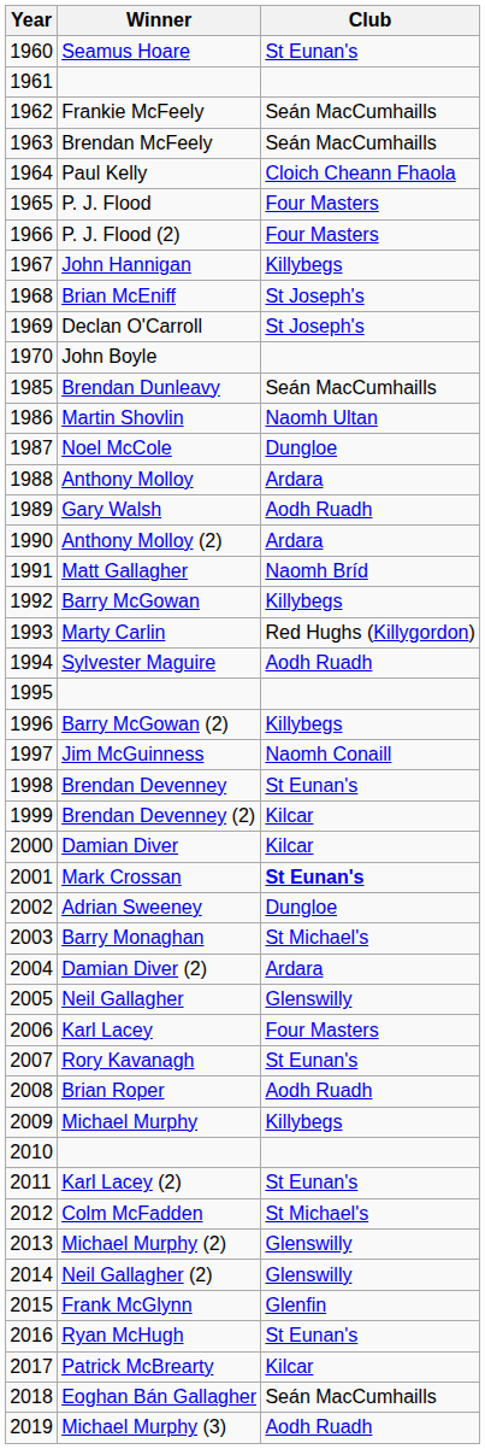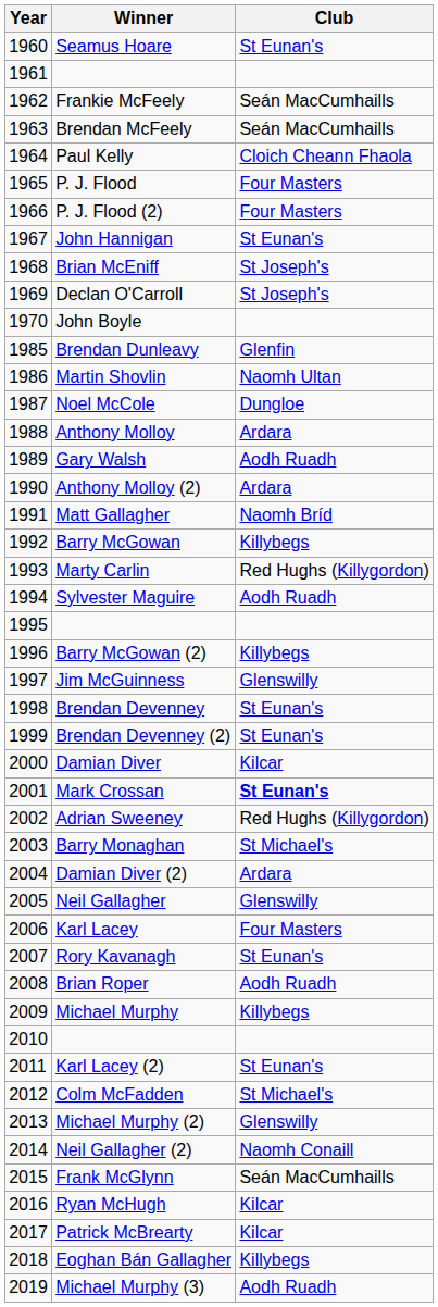 <table class="wikitable">
 <tr>
 <th bgcolor="#e5e5e5">Year</th>
 <th bgcolor="#e5e5e5">Winner</th>
 <th bgcolor="#e5e5e5">Club</th>
 </tr>
 <tr>
 <td>1960</td>
 <td><a href='#'>Seamus Hoare</a></td>
 <td><a href='#'>St Eunan's</a></td>
 </tr>
 <tr>
 <td>1961</td>
 <td></td>
 <td></td>
 </tr>
 <tr>
 <td>1962</td>
 <td>Frankie McFeely</td>
 <td>Seán MacCumhaills</td>
 </tr>
 <tr>
 <td>1963</td>
 <td>Brendan McFeely</td>
 <td>Seán MacCumhaills</td>
 </tr>
 <tr>
 <td>1964</td>
 <td>Paul Kelly</td>
 <td><a href='#'>Cloich Cheann Fhaola</a></td>
 </tr>
 <tr>
 <td>1965</td>
 <td>P. J. Flood</td>
 <td><a href='#'>Four Masters</a></td>
 </tr>
 <tr>
 <td>1966</td>
 <td>P. J. Flood (2)</td>
 <td><a href='#'>Four Masters</a></td>
 </tr>
 <tr>
 <td>1967</td>
 <td><a href='#'>John Hannigan</a></td>
-<td><a href='#'>Killybegs</a></td>
+<td><a href='#'>St Eunan's</a></td>
 </tr>
 <tr>
 <td>1968</td>
 <td><a href='#'>Brian McEniff</a></td>
 <td><a href='#'>St Joseph's</a></td>
 </tr>
 <tr>
 <td>1969</td>
 <td>Declan O'Carroll</td>
 <td><a href='#'>St Joseph's</a></td>
 </tr>
 <tr>
 <td>1970</td>
 <td>John Boyle</td>
 <td></td>
 </tr>
 <tr>
 <td>1985</td>
 <td><a href='#'>Brendan Dunleavy</a></td>
-<td>Seán MacCumhaills</td>
+<td><a href='#'>Glenfin</a></td>
 </tr>
 <tr>
 <td>1986</td>
 <td><a href='#'>Martin Shovlin</a></td>
 <td><a href='#'>Naomh Ultan</a></td>
 </tr>
 <tr>
 <td>1987</td>
 <td><a href='#'>Noel McCole</a></td>
 <td><a href='#'>Dungloe</a></td>
 </tr>
 <tr>
 <td>1988</td>
 <td><a href='#'>Anthony Molloy</a></td>
 <td><a href='#'>Ardara</a></td>
 </tr>
 <tr>
 <td>1989</td>
 <td><a href='#'>Gary Walsh</a></td>
 <td><a href='#'>Aodh Ruadh</a></td>
 </tr>
 <tr>
 <td>1990</td>
 <td><a href='#'>Anthony Molloy</a> (2)</td>
 <td><a href='#'>Ardara</a></td>
 </tr>
 <tr>
 <td>1991</td>
 <td><a href='#'>Matt Gallagher</a></td>
 <td><a href='#'>Naomh Bríd</a></td>
 </tr>
 <tr>
 <td>1992</td>
 <td><a href='#'>Barry McGowan</a></td>
 <td><a href='#'>Killybegs</a></td>
 </tr>
 <tr>
 <td>1993</td>
 <td><a href='#'>Marty Carlin</a></td>
 <td>Red Hughs (<a href='#'>Killygordon</a>)</td>
 </tr>
 <tr>
 <td>1994</td>
 <td><a href='#'>Sylvester Maguire</a></td>
 <td><a href='#'>Aodh Ruadh</a></td>
 </tr>
 <tr>
 <td>1995</td>
 <td></td>
 <td></td>
 </tr>
 <tr>
 <td>1996</td>
 <td><a href='#'>Barry McGowan</a> (2)</td>
 <td><a href='#'>Killybegs</a></td>
 </tr>
 <tr>
 <td>1997</td>
 <td><a href='#'>Jim McGuinness</a></td>
-<td><a href='#'>Naomh Conaill</a></td>
+<td><a href='#'>Glenswilly</a></td>
 </tr>
 <tr>
 <td>1998</td>
 <td><a href='#'>Brendan Devenney</a></td>
 <td><a href='#'>St Eunan's</a></td>
 </tr>
 <tr>
 <td>1999</td>
 <td><a href='#'>Brendan Devenney</a> (2)</td>
-<td><a href='#'>Kilcar</a></td>
+<td><a href='#'>St Eunan's</a></td>
 </tr>
 <tr>
 <td>2000</td>
 <td><a href='#'>Damian Diver</a></td>
 <td><a href='#'>Kilcar</a></td>
 </tr>
 <tr>
 <td>2001</td>
 <td><a href='#'>Mark Crossan</a></td>
 <td><strong><a href='#'>St Eunan's</a></strong></td>
 </tr>
 <tr>
 <td>2002</td>
 <td><a href='#'>Adrian Sweeney</a></td>
-<td><a href='#'>Dungloe</a></td>
+<td>Red Hughs (<a href='#'>Killygordon</a>)</td>
 </tr>
 <tr>
 <td>2003</td>
 <td><a href='#'>Barry Monaghan</a></td>
 <td><a href='#'>St Michael's</a></td>
 </tr>
 <tr>
 <td>2004</td>
 <td><a href='#'>Damian Diver</a> (2)</td>
 <td><a href='#'>Ardara</a></td>
 </tr>
 <tr>
 <td>2005</td>
 <td><a href='#'>Neil Gallagher</a></td>
 <td><a href='#'>Glenswilly</a></td>
 </tr>
 <tr>
 <td>2006</td>
 <td><a href='#'>Karl Lacey</a></td>
 <td><a href='#'>Four Masters</a></td>
 </tr>
 <tr>
 <td>2007</td>
 <td><a href='#'>Rory Kavanagh</a></td>
 <td><a href='#'>St Eunan's</a></td>
 </tr>
 <tr>
 <td>2008</td>
 <td><a href='#'>Brian Roper</a></td>
 <td><a href='#'>Aodh Ruadh</a></td>
 </tr>
 <tr>
 <td>2009</td>
 <td><a href='#'>Michael Murphy</a></td>
 <td><a href='#'>Killybegs</a></td>
 </tr>
 <tr>
 <td>2010</td>
 <td></td>
 <td></td>
 </tr>
 <tr>
 <td>2011</td>
 <td><a href='#'>Karl Lacey</a> (2)</td>
 <td><a href='#'>St Eunan's</a></td>
 </tr>
 <tr>
 <td>2012</td>
 <td><a href='#'>Colm McFadden</a></td>
 <td><a href='#'>St Michael's</a></td>
 </tr>
 <tr>
 <td>2013</td>
 <td><a href='#'>Michael Murphy</a> (2)</td>
 <td><a href='#'>Glenswilly</a></td>
 </tr>
 <tr>
 <td>2014</td>
 <td><a href='#'>Neil Gallagher</a> (2)</td>
-<td><a href='#'>Glenswilly</a></td>
+<td><a href='#'>Naomh Conaill</a></td>
 </tr>
 <tr>
 <td>2015</td>
 <td><a href='#'>Frank McGlynn</a></td>
-<td><a href='#'>Glenfin</a></td>
+<td>Seán MacCumhaills</td>
 </tr>
 <tr>
 <td>2016</td>
 <td><a href='#'>Ryan McHugh</a></td>
-<td><a href='#'>St Eunan's</a></td>
+<td><a href='#'>Kilcar</a></td>
 </tr>
 <tr>
 <td>2017</td>
 <td><a href='#'>Patrick McBrearty</a></td>
 <td><a href='#'>Kilcar</a></td>
 </tr>
 <tr>
 <td>2018</td>
 <td><a href='#'>Eoghan Bán Gallagher</a></td>
-<td>Seán MacCumhaills</td>
+<td><a href='#'>Killybegs</a></td>
 </tr>
 <tr>
 <td>2019</td>
 <td><a href='#'>Michael Murphy</a> (3)</td>
 <td><a href='#'>Aodh Ruadh</a></td>
 </tr>
 </table>
